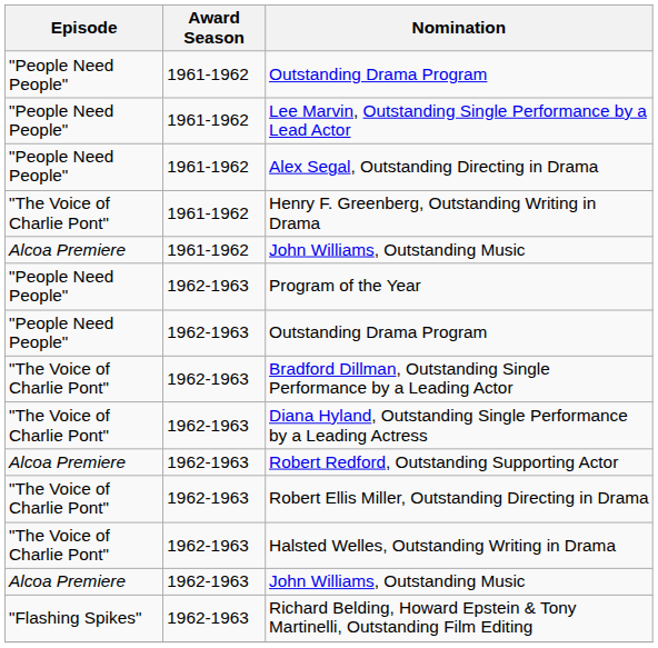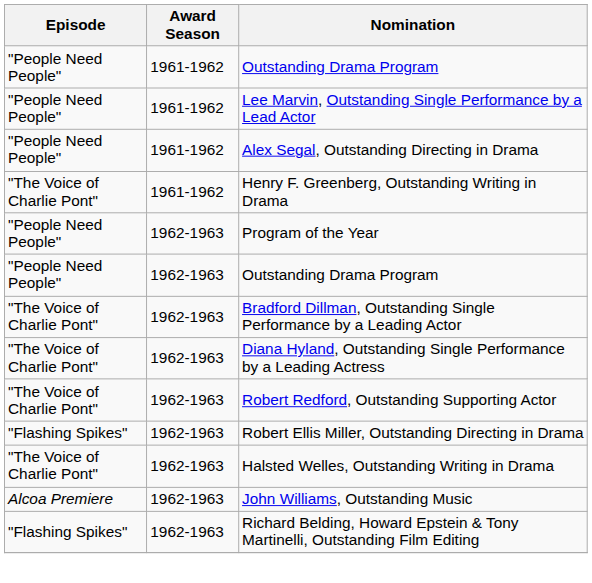 <table class="wikitable">
 <tr>
 <th>Episode</th>
 <th>Award Season</th>
 <th>Nomination</th>
 </tr>
 <tr>
 <td>"People Need People"</td>
 <td>1961-1962</td>
 <td><a href='#'>Outstanding Drama Program</a></td>
 </tr>
 <tr>
 <td>"People Need People"</td>
 <td>1961-1962</td>
 <td><a href='#'>Lee Marvin</a>, <a href='#'>Outstanding Single Performance by a Lead Actor</a></td>
 </tr>
 <tr>
 <td>"People Need People"</td>
 <td>1961-1962</td>
 <td><a href='#'>Alex Segal</a>, Outstanding Directing in Drama</td>
 </tr>
 <tr>
 <td>"The Voice of Charlie Pont"</td>
 <td>1961-1962</td>
 <td>Henry F. Greenberg, Outstanding Writing in Drama</td>
 </tr>
 <tr>
-<td><em>Alcoa Premiere</em></td>
-<td>1961-1962</td>
-<td><a href='#'>John Williams</a>, Outstanding Music</td>
-</tr>
-<tr>
 <td>"People Need People"</td>
 <td>1962-1963</td>
 <td>Program of the Year</td>
 </tr>
 <tr>
 <td>"People Need People"</td>
 <td>1962-1963</td>
 <td>Outstanding Drama Program</td>
 </tr>
 <tr>
 <td>"The Voice of Charlie Pont"</td>
 <td>1962-1963</td>
 <td><a href='#'>Bradford Dillman</a>, Outstanding Single Performance by a Leading Actor</td>
 </tr>
 <tr>
 <td>"The Voice of Charlie Pont"</td>
 <td>1962-1963</td>
 <td><a href='#'>Diana Hyland</a>, Outstanding Single Performance by a Leading Actress</td>
 </tr>
 <tr>
-<td><em>Alcoa Premiere</em></td>
+<td>"The Voice of Charlie Pont"</td>
 <td>1962-1963</td>
 <td><a href='#'>Robert Redford</a>, Outstanding Supporting Actor</td>
 </tr>
 <tr>
-<td>"The Voice of Charlie Pont"</td>
+<td>"Flashing Spikes"</td>
 <td>1962-1963</td>
 <td>Robert Ellis Miller, Outstanding Directing in Drama</td>
 </tr>
 <tr>
 <td>"The Voice of Charlie Pont"</td>
 <td>1962-1963</td>
 <td>Halsted Welles, Outstanding Writing in Drama</td>
 </tr>
 <tr>
 <td><em>Alcoa Premiere</em></td>
 <td>1962-1963</td>
 <td><a href='#'>John Williams</a>, Outstanding Music</td>
 </tr>
 <tr>
 <td>"Flashing Spikes"</td>
 <td>1962-1963</td>
 <td>Richard Belding, Howard Epstein & Tony Martinelli, Outstanding Film Editing</td>
 </tr>
 <tr>
 </tr>
 </table>
